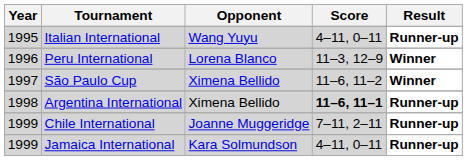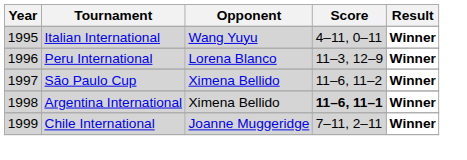 <table class="sortable wikitable" style="font-size:90%;">
 <tr>
 <th>Year</th>
 <th>Tournament</th>
 <th>Opponent</th>
 <th>Score</th>
 <th>Result</th>
 </tr>
 <tr>
 </tr>
 <tr style="background:#D5D5D5">
 <td align="center">1995</td>
 <td align="left"><a href='#'>Italian International</a></td>
 <td align="left"> <a href='#'>Wang Yuyu</a></td>
 <td align="left">4–11, 0–11</td>
-<td style="text-align:left; background:white"> <strong>Runner-up</strong></td>
+<td style="text-align:left; background:white"> <strong>Winner</strong></td>
 </tr>
 <tr>
 </tr>
 <tr style="background:#D5D5D5">
 <td align="center">1996</td>
 <td align="left"><a href='#'>Peru International</a></td>
 <td align="left"> <a href='#'>Lorena Blanco</a></td>
 <td align="left">11–3, 12–9</td>
 <td style="text-align:left; background:white"> <strong>Winner</strong></td>
 </tr>
 <tr>
 </tr>
 <tr style="background:#D5D5D5">
 <td align="center">1997</td>
 <td align="left"><a href='#'>São Paulo Cup</a></td>
 <td align="left"> <a href='#'>Ximena Bellido</a></td>
 <td align="left">11–6, 11–2</td>
 <td style="text-align:left; background:white"> <strong>Winner</strong></td>
 </tr>
 <tr>
 </tr>
 <tr style="background:#D5D5D5">
 <td align="center">1998</td>
 <td align="left"><a href='#'>Argentina International</a></td>
 <td align="left"> Ximena Bellido</td>
 <td align="left"><strong>11–6, 11–1</strong></td>
-<td style="text-align:left; background:white"> <strong>Runner-up</strong></td>
+<td style="text-align:left; background:white"> <strong>Winner</strong></td>
 </tr>
 <tr>
 </tr>
 <tr style="background:#D5D5D5">
 <td align="center">1999</td>
 <td align="left"><a href='#'>Chile International</a></td>
 <td align="left"> <a href='#'>Joanne Muggeridge</a></td>
 <td align="left">7–11, 2–11</td>
-<td style="text-align:left; background:white"> <strong>Runner-up</strong></td>
+<td style="text-align:left; background:white"> <strong>Winner</strong></td>
 </tr>
 <tr>
 </tr>
-<tr style="background:#D5D5D5">
-<td align="center">1999</td>
-<td align="left"><a href='#'>Jamaica International</a></td>
-<td align="left"> <a href='#'>Kara Solmundson</a></td>
-<td align="left">4–11, 0–11</td>
-<td style="text-align:left; background:white"> <strong>Runner-up</strong></td>
-</tr>
 </table>
